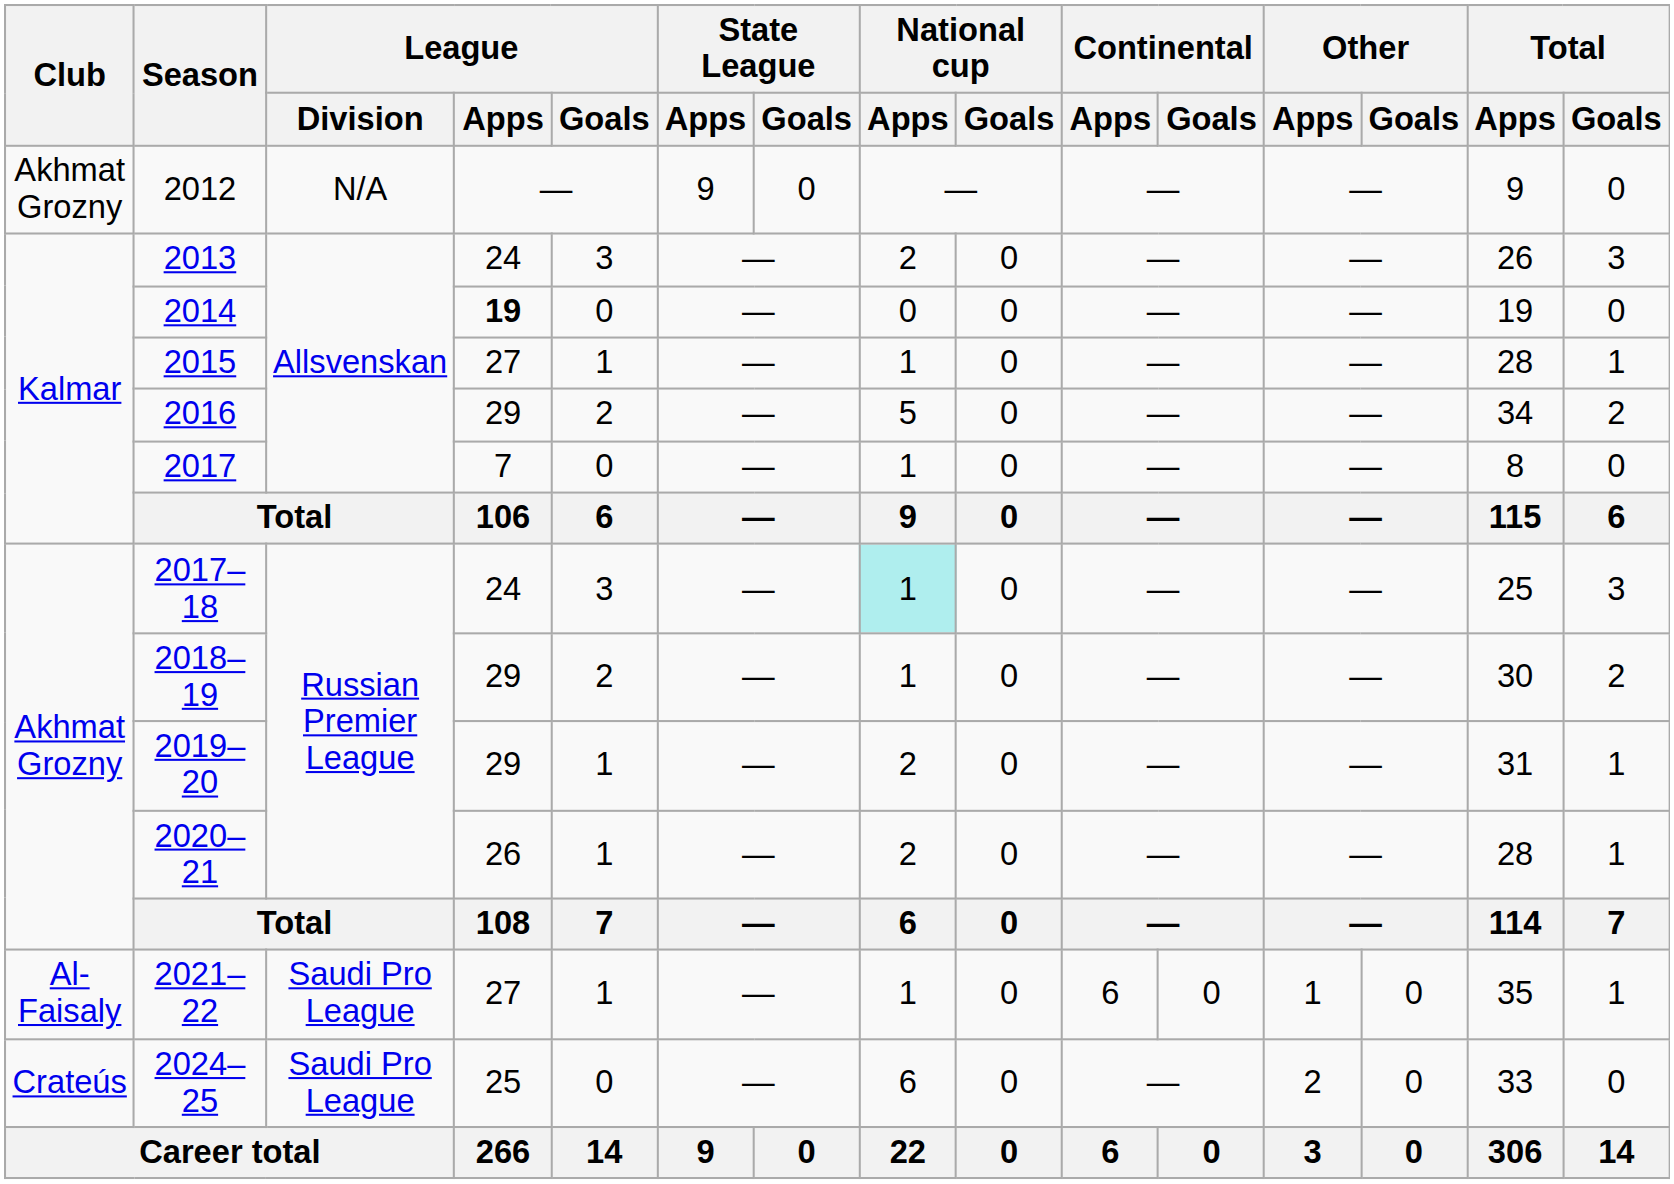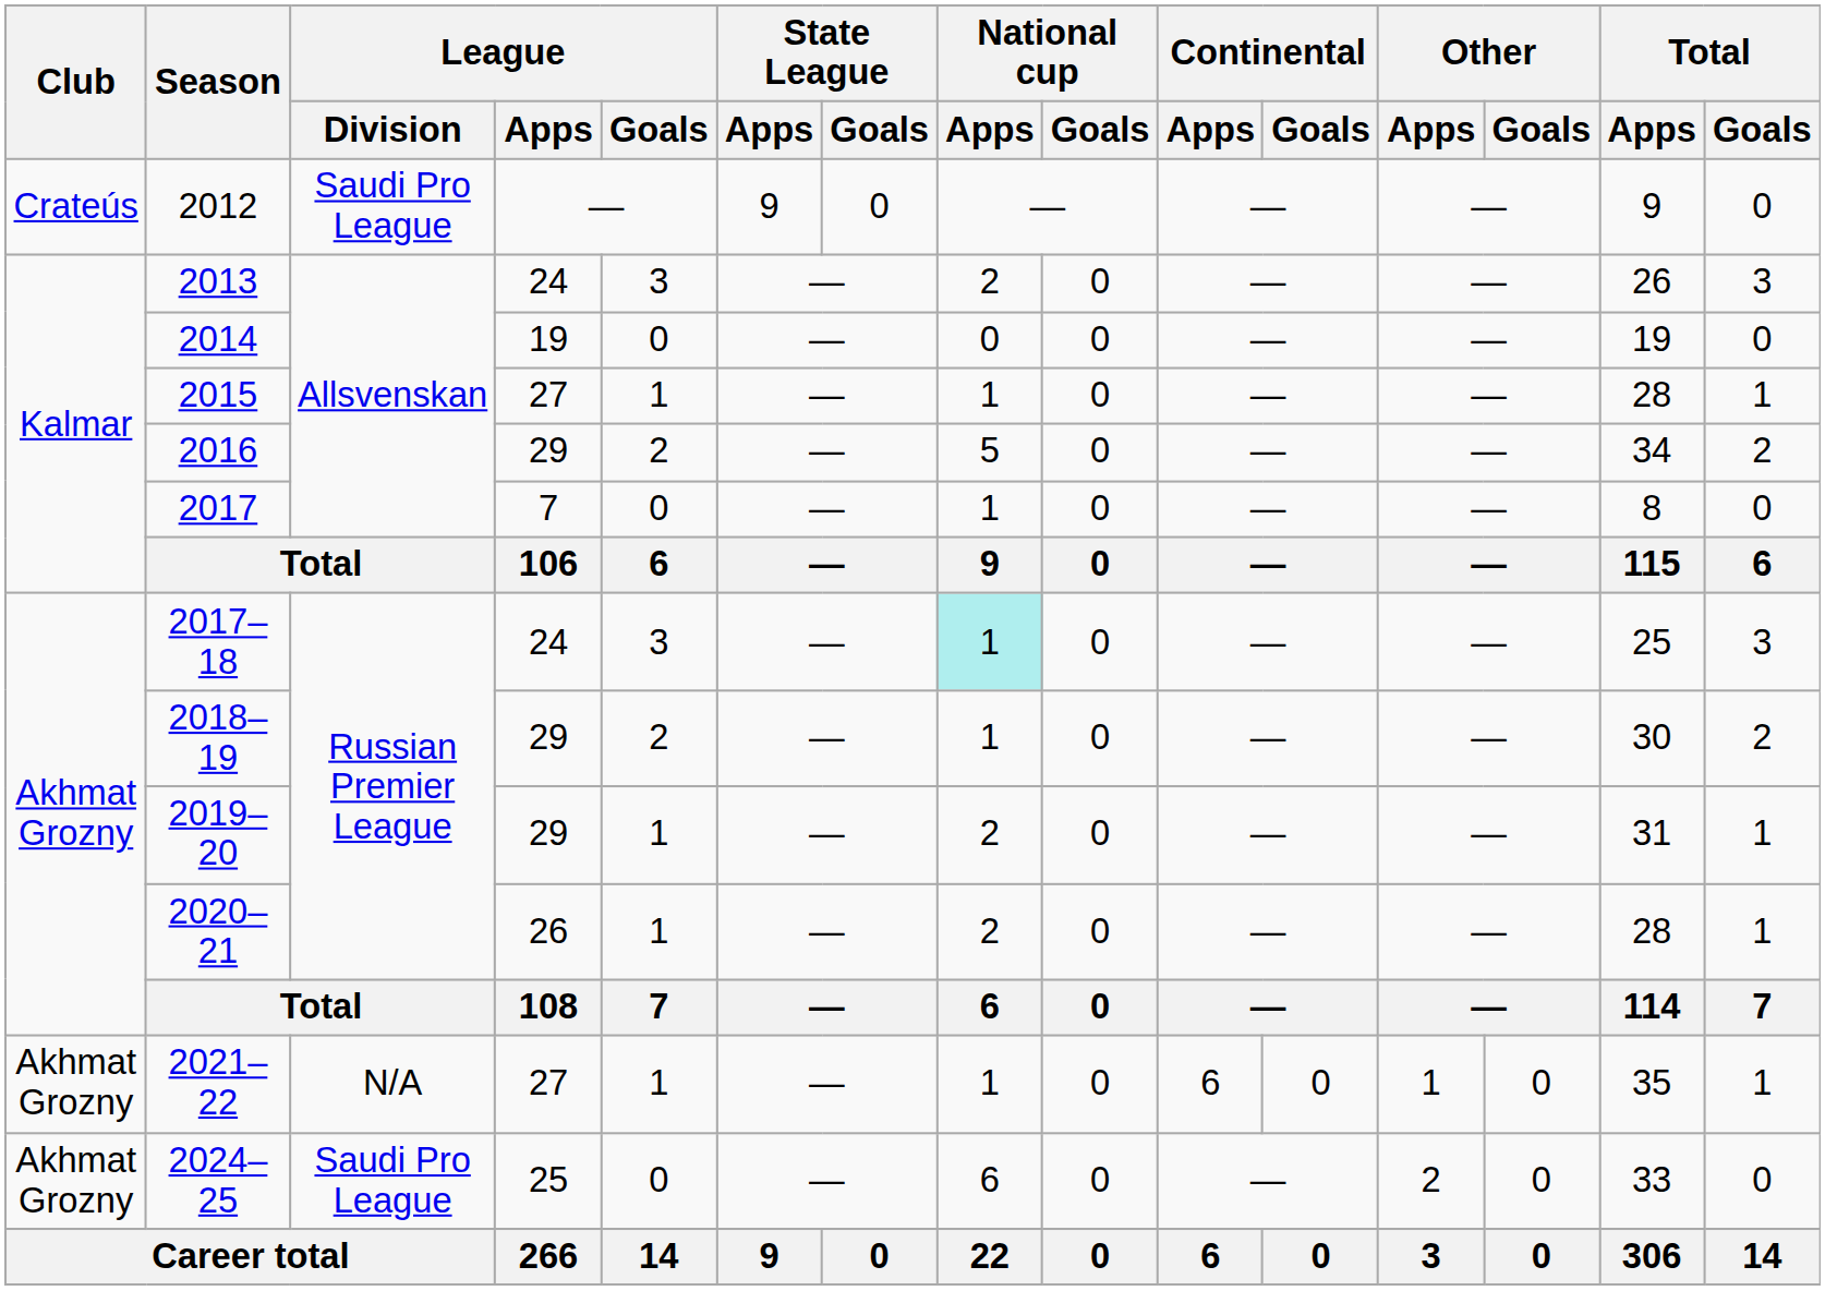 <table class="wikitable" style="text-align: center;">
 <tr>
 <th rowspan="2">Club</th>
 <th rowspan="2">Season</th>
 <th colspan="3">League</th>
 <th colspan="2">State League</th>
 <th colspan="2">National cup</th>
 <th colspan="2">Continental</th>
 <th colspan="2">Other</th>
 <th colspan="2">Total</th>
 </tr>
 <tr>
 <th>Division</th>
 <th>Apps</th>
 <th>Goals</th>
 <th>Apps</th>
 <th>Goals</th>
 <th>Apps</th>
 <th>Goals</th>
 <th>Apps</th>
 <th>Goals</th>
 <th>Apps</th>
 <th>Goals</th>
 <th>Apps</th>
 <th>Goals</th>
 </tr>
 <tr>
-<td>Akhmat Grozny</td>
+<td><a href='#'>Crateús</a></td>
 <td>2012</td>
-<td>N/A</td>
+<td><a href='#'>Saudi Pro League</a></td>
 <td colspan="2">—</td>
 <td>9</td>
 <td>0</td>
 <td colspan="2">—</td>
 <td colspan="2">—</td>
 <td colspan="2">—</td>
 <td>9</td>
 <td>0</td>
 </tr>
 <tr>
 <td rowspan="6"><a href='#'>Kalmar</a></td>
 <td><a href='#'>2013</a></td>
 <td rowspan=5><a href='#'>Allsvenskan</a></td>
 <td>24</td>
 <td>3</td>
 <td colspan="2">—</td>
 <td>2</td>
 <td>0</td>
 <td colspan="2">—</td>
 <td colspan="2">—</td>
 <td>26</td>
 <td>3</td>
 </tr>
 <tr>
 <td><a href='#'>2014</a></td>
-<td><strong>19</strong></td>
+<td>19</td>
 <td>0</td>
 <td colspan="2">—</td>
 <td>0</td>
 <td>0</td>
 <td colspan="2">—</td>
 <td colspan="2">—</td>
 <td>19</td>
 <td>0</td>
 </tr>
 <tr>
 <td><a href='#'>2015</a></td>
 <td>27</td>
 <td>1</td>
 <td colspan="2">—</td>
 <td>1</td>
 <td>0</td>
 <td colspan="2">—</td>
 <td colspan="2">—</td>
 <td>28</td>
 <td>1</td>
 </tr>
 <tr>
 <td><a href='#'>2016</a></td>
 <td>29</td>
 <td>2</td>
 <td colspan="2">—</td>
 <td>5</td>
 <td>0</td>
 <td colspan="2">—</td>
 <td colspan="2">—</td>
 <td>34</td>
 <td>2</td>
 </tr>
 <tr>
 <td><a href='#'>2017</a></td>
 <td>7</td>
 <td>0</td>
 <td colspan="2">—</td>
 <td>1</td>
 <td>0</td>
 <td colspan="2">—</td>
 <td colspan="2">—</td>
 <td>8</td>
 <td>0</td>
 </tr>
 <tr>
 <th colspan="2">Total</th>
 <th>106</th>
 <th>6</th>
 <th colspan="2">—</th>
 <th>9</th>
 <th>0</th>
 <th colspan="2">—</th>
 <th colspan="2">—</th>
 <th>115</th>
 <th>6</th>
 </tr>
 <tr>
 <td rowspan="5"><a href='#'>Akhmat Grozny</a></td>
 <td><a href='#'>2017–18</a></td>
 <td rowspan="4"><a href='#'>Russian Premier League</a></td>
 <td>24</td>
 <td>3</td>
 <td colspan="2">—</td>
 <td style="background: paleturquoise;">1</td>
 <td>0</td>
 <td colspan="2">—</td>
 <td colspan="2">—</td>
 <td>25</td>
 <td>3</td>
 </tr>
 <tr>
 <td><a href='#'>2018–19</a></td>
 <td>29</td>
 <td>2</td>
 <td colspan="2">—</td>
 <td>1</td>
 <td>0</td>
 <td colspan="2">—</td>
 <td colspan="2">—</td>
 <td>30</td>
 <td>2</td>
 </tr>
 <tr>
 <td><a href='#'>2019–20</a></td>
 <td>29</td>
 <td>1</td>
 <td colspan="2">—</td>
 <td>2</td>
 <td>0</td>
 <td colspan="2">—</td>
 <td colspan="2">—</td>
 <td>31</td>
 <td>1</td>
 </tr>
 <tr>
 <td><a href='#'>2020–21</a></td>
 <td>26</td>
 <td>1</td>
 <td colspan="2">—</td>
 <td>2</td>
 <td>0</td>
 <td colspan="2">—</td>
 <td colspan="2">—</td>
 <td>28</td>
 <td>1</td>
 </tr>
 <tr>
 <th colspan="2">Total</th>
 <th>108</th>
 <th>7</th>
 <th colspan="2">—</th>
 <th>6</th>
 <th>0</th>
 <th colspan="2">—</th>
 <th colspan="2">—</th>
 <th>114</th>
 <th>7</th>
 </tr>
 <tr>
-<td><a href='#'>Al-Faisaly</a></td>
+<td>Akhmat Grozny</td>
 <td><a href='#'>2021–22</a></td>
-<td><a href='#'>Saudi Pro League</a></td>
+<td>N/A</td>
 <td>27</td>
 <td>1</td>
 <td colspan="2">—</td>
 <td>1</td>
 <td>0</td>
 <td>6</td>
 <td>0</td>
 <td>1</td>
 <td>0</td>
 <td>35</td>
 <td>1</td>
 </tr>
 <tr>
-<td><a href='#'>Crateús</a></td>
+<td>Akhmat Grozny</td>
 <td><a href='#'>2024–25</a></td>
 <td><a href='#'>Saudi Pro League</a></td>
 <td>25</td>
 <td>0</td>
 <td colspan="2">—</td>
 <td>6</td>
 <td>0</td>
 <td colspan="2">—</td>
 <td>2</td>
 <td>0</td>
 <td>33</td>
 <td>0</td>
 </tr>
 <tr>
 <th colspan="3">Career total</th>
 <th>266</th>
 <th>14</th>
 <th>9</th>
 <th>0</th>
 <th>22</th>
 <th>0</th>
 <th>6</th>
 <th>0</th>
 <th>3</th>
 <th>0</th>
 <th>306</th>
 <th>14</th>
 </tr>
 </table>
